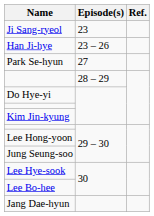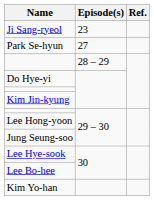 <table class="wikitable">
 <tr>
 <th>Name</th>
 <th>Episode(s)</th>
 <th>Ref.</th>
 </tr>
 <tr>
 <td><a href='#'>Ji Sang-ryeol</a></td>
 <td>23</td>
-<td></td>
-</tr>
-<tr>
-<td><a href='#'>Han Ji-hye</a></td>
-<td>23 – 26</td>
 <td></td>
 </tr>
 <tr>
 <td>Park Se-hyun</td>
 <td>27</td>
 <td></td>
 </tr>
 <tr>
 <td></td>
 <td rowpsan=4>28 – 29</td>
 <td rowspan=4></td>
 </tr>
 <tr>
 <td>Do Hye-yi</td>
 </tr>
 <tr>
 <td></td>
 </tr>
 <tr>
 <td><a href='#'>Kim Jin-kyung</a></td>
 </tr>
 <tr>
 <td></td>
 <td rowspan=3>29 – 30</td>
 <td rowspan=3></td>
 </tr>
 <tr>
 <td>Lee Hong-yoon</td>
 </tr>
 <tr>
 <td>Jung Seung-soo</td>
 </tr>
 <tr>
 <td><a href='#'>Lee Hye-sook</a></td>
 <td rowspan=2>30</td>
 <td rowspan=2></td>
 </tr>
 <tr>
 <td><a href='#'>Lee Bo-hee</a></td>
 </tr>
 <tr>
-<td>Jang Dae-hyun</td>
+<td>Kim Yo-han</td>
 <td></td>
 <td></td>
 </tr>
 </table>
